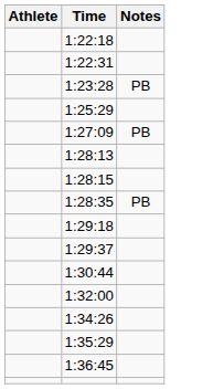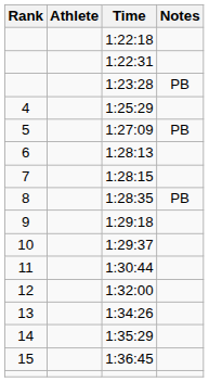 <table class="wikitable sortable" style="text-align:center">
 <tr>
+<th>Rank</th>
 <th>Athlete</th>
 <th>Time</th>
 <th>Notes</th>
 </tr>
 <tr>
+<td></td>
 <td align=left></td>
 <td>1:22:18</td>
 <td></td>
 </tr>
 <tr>
+<td></td>
 <td align=left></td>
 <td>1:22:31</td>
 <td></td>
 </tr>
 <tr>
+<td></td>
 <td align=left></td>
 <td>1:23:28</td>
 <td>PB</td>
 </tr>
 <tr>
+<td>4</td>
 <td align=left></td>
 <td>1:25:29</td>
 <td></td>
 </tr>
 <tr>
+<td>5</td>
 <td align=left></td>
 <td>1:27:09</td>
 <td>PB</td>
 </tr>
 <tr>
+<td>6</td>
 <td align=left></td>
 <td>1:28:13</td>
 <td></td>
 </tr>
 <tr>
+<td>7</td>
 <td align=left></td>
 <td>1:28:15</td>
 <td></td>
 </tr>
 <tr>
+<td>8</td>
 <td align=left></td>
 <td>1:28:35</td>
 <td>PB</td>
 </tr>
 <tr>
+<td>9</td>
 <td align=left></td>
 <td>1:29:18</td>
 <td></td>
 </tr>
 <tr>
+<td>10</td>
 <td align=left></td>
 <td>1:29:37</td>
 <td></td>
 </tr>
 <tr>
+<td>11</td>
 <td align=left></td>
 <td>1:30:44</td>
 <td></td>
 </tr>
 <tr>
+<td>12</td>
 <td align=left></td>
 <td>1:32:00</td>
 <td></td>
 </tr>
 <tr>
+<td>13</td>
 <td align=left></td>
 <td>1:34:26</td>
 <td></td>
 </tr>
 <tr>
+<td>14</td>
 <td align=left></td>
 <td>1:35:29</td>
 <td></td>
 </tr>
 <tr>
+<td>15</td>
 <td align=left></td>
 <td>1:36:45</td>
 <td></td>
 </tr>
 <tr>
+<td></td>
 <td align=left></td>
 <td></td>
 <td></td>
 </tr>
 </table>
